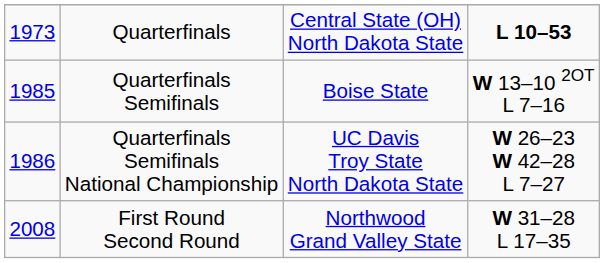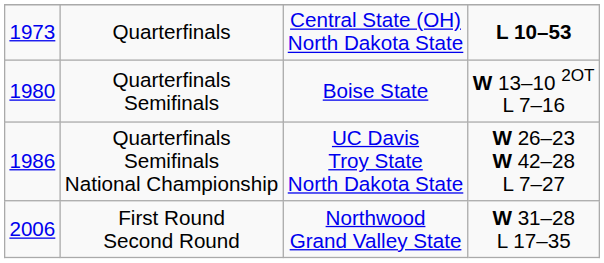 <table class="wikitable">
 <tr>
 </tr>
 <tr align="center">
 <td><a href='#'>1973</a></td>
 <td>Quarterfinals</td>
 <td><a href='#'>Central State (OH)</a><br><a href='#'>North Dakota State</a></td>
 <td><strong>L 10–53</strong></td>
 </tr>
 <tr align="center">
-<td><a href='#'>1985</a></td>
+<td><a href='#'>1980</a></td>
 <td>Quarterfinals<br>Semifinals</td>
 <td><a href='#'>Boise State</a></td>
 <td><strong>W</strong> 13–10 <sup>2OT</sup><br>L 7–16</td>
 </tr>
 <tr align="center">
 <td><a href='#'>1986</a></td>
 <td>Quarterfinals<br>Semifinals<br>National Championship</td>
 <td><a href='#'>UC Davis</a><br><a href='#'>Troy State</a><br><a href='#'>North Dakota State</a></td>
 <td><strong>W</strong> 26–23<br><strong>W</strong> 42–28<br>L 7–27</td>
 </tr>
 <tr align="center">
-<td><a href='#'>2008</a></td>
+<td><a href='#'>2006</a></td>
 <td>First Round<br>Second Round</td>
 <td><a href='#'>Northwood</a><br><a href='#'>Grand Valley State</a></td>
 <td><strong>W</strong> 31–28<br>L 17–35</td>
 </tr>
 </table>
